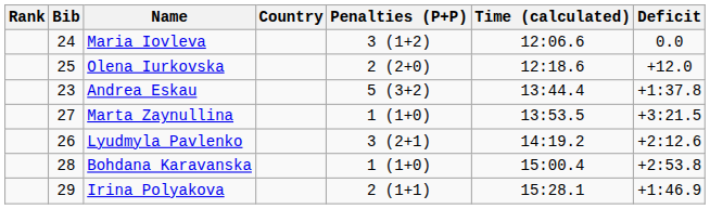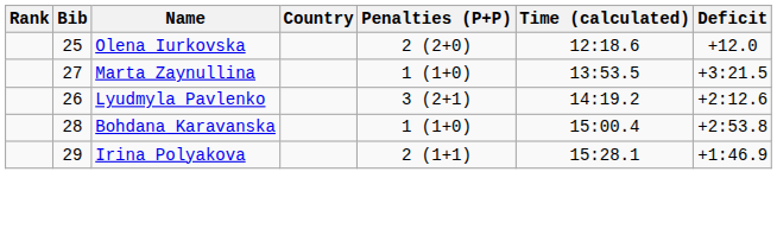 <table class="wikitable sortable" style="text-align:center">
 <tr>
 <th>Rank</th>
 <th>Bib</th>
 <th>Name</th>
 <th>Country</th>
 <th>Penalties  (P+P)</th>
 <th>Time (calculated)</th>
 <th>Deficit</th>
 </tr>
 <tr>
 <td></td>
-<td>24</td>
-<td align=left><a href='#'>Maria Iovleva</a></td>
-<td align=left></td>
-<td>3 (1+2)</td>
-<td>12:06.6</td>
-<td>0.0</td>
-</tr>
-<tr>
-<td></td>
 <td>25</td>
 <td align=left><a href='#'>Olena Iurkovska</a></td>
 <td align=left></td>
 <td>2 (2+0)</td>
 <td>12:18.6</td>
 <td>+12.0</td>
-</tr>
-<tr>
-<td></td>
-<td>23</td>
-<td align=left><a href='#'>Andrea Eskau</a></td>
-<td align=left></td>
-<td>5 (3+2)</td>
-<td>13:44.4</td>
-<td>+1:37.8</td>
 </tr>
 <tr>
 <td></td>
 <td>27</td>
 <td align=left><a href='#'>Marta Zaynullina</a></td>
 <td align=left></td>
 <td>1 (1+0)</td>
 <td>13:53.5</td>
 <td>+3:21.5</td>
 </tr>
 <tr>
 <td></td>
 <td>26</td>
 <td align=left><a href='#'>Lyudmyla Pavlenko</a></td>
 <td align=left></td>
 <td>3 (2+1)</td>
 <td>14:19.2</td>
 <td>+2:12.6</td>
 </tr>
 <tr>
 <td></td>
 <td>28</td>
 <td align=left><a href='#'>Bohdana Karavanska</a></td>
 <td align=left></td>
 <td>1 (1+0)</td>
 <td>15:00.4</td>
 <td>+2:53.8</td>
 </tr>
 <tr>
 <td></td>
 <td>29</td>
 <td align=left><a href='#'>Irina Polyakova</a></td>
 <td align=left></td>
 <td>2 (1+1)</td>
 <td>15:28.1</td>
 <td>+1:46.9</td>
 </tr>
 </table>
